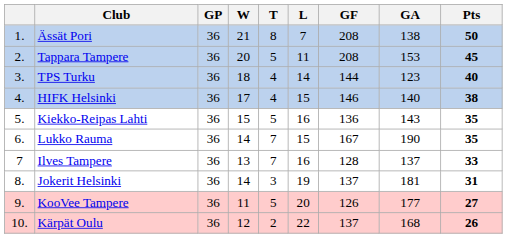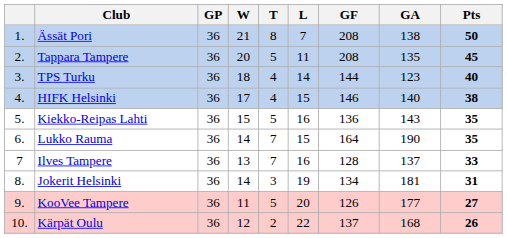 <table class="wikitable">
 <tr>
 <th width="30"></th>
 <th width="200">Club</th>
 <th width="30">GP</th>
 <th width="30">W</th>
 <th width="30">T</th>
 <th width="30">L</th>
 <th width="70">GF</th>
 <th width="70">GA</th>
 <th width="70">Pts</th>
 </tr>
 <tr bgcolor="#BCD2EE" align="center">
 <td>1.</td>
 <td align="left"><a href='#'>Ässät Pori</a></td>
 <td>36</td>
 <td>21</td>
 <td>8</td>
 <td>7</td>
 <td>208</td>
 <td>138</td>
 <td><strong>50</strong></td>
 </tr>
 <tr bgcolor="#BCD2EE" align="center">
 <td>2.</td>
 <td align="left"><a href='#'>Tappara Tampere</a></td>
 <td>36</td>
 <td>20</td>
 <td>5</td>
 <td>11</td>
 <td>208</td>
-<td>153</td>
+<td>135</td>
 <td><strong>45</strong></td>
 </tr>
 <tr bgcolor="#BCD2EE" align="center">
 <td>3.</td>
 <td align="left"><a href='#'>TPS Turku</a></td>
 <td>36</td>
 <td>18</td>
 <td>4</td>
 <td>14</td>
 <td>144</td>
 <td>123</td>
 <td><strong>40</strong></td>
 </tr>
 <tr bgcolor="#BCD2EE" align="center">
 <td>4.</td>
 <td align="left"><a href='#'>HIFK Helsinki</a></td>
 <td>36</td>
 <td>17</td>
 <td>4</td>
 <td>15</td>
 <td>146</td>
 <td>140</td>
 <td><strong>38</strong></td>
 </tr>
 <tr bgcolor="#FFFFFF" align="center">
 <td>5.</td>
 <td align="left"><a href='#'>Kiekko-Reipas Lahti</a></td>
 <td>36</td>
 <td>15</td>
 <td>5</td>
 <td>16</td>
 <td>136</td>
 <td>143</td>
 <td><strong>35</strong></td>
 </tr>
 <tr bgcolor="#FFFFFF" align="center">
 <td>6.</td>
 <td align="left"><a href='#'>Lukko Rauma</a></td>
 <td>36</td>
 <td>14</td>
 <td>7</td>
 <td>15</td>
-<td>167</td>
+<td>164</td>
 <td>190</td>
 <td><strong>35</strong></td>
 </tr>
 <tr bgcolor="#FFFFFF" align="center">
 <td>7</td>
 <td align="left"><a href='#'>Ilves Tampere</a></td>
 <td>36</td>
 <td>13</td>
 <td>7</td>
 <td>16</td>
 <td>128</td>
 <td>137</td>
 <td><strong>33</strong></td>
 </tr>
 <tr bgcolor="#FFFFFF" align="center">
 <td>8.</td>
 <td align="left"><a href='#'>Jokerit Helsinki</a></td>
 <td>36</td>
 <td>14</td>
 <td>3</td>
 <td>19</td>
-<td>137</td>
+<td>134</td>
 <td>181</td>
 <td><strong>31</strong></td>
 </tr>
 <tr bgcolor="#ffcccc" align="center">
 <td>9.</td>
 <td align="left"><a href='#'>KooVee Tampere</a></td>
 <td>36</td>
 <td>11</td>
 <td>5</td>
 <td>20</td>
 <td>126</td>
 <td>177</td>
 <td><strong>27</strong></td>
 </tr>
 <tr bgcolor="#ffcccc" align="center">
 <td>10.</td>
 <td align="left"><a href='#'>Kärpät Oulu</a></td>
 <td>36</td>
 <td>12</td>
 <td>2</td>
 <td>22</td>
 <td>137</td>
 <td>168</td>
 <td><strong>26</strong></td>
 </tr>
 </table>
